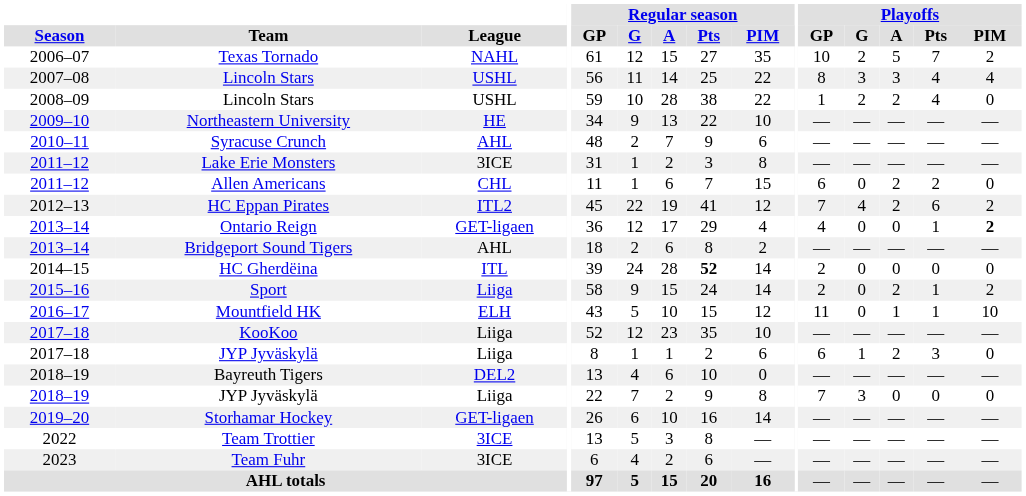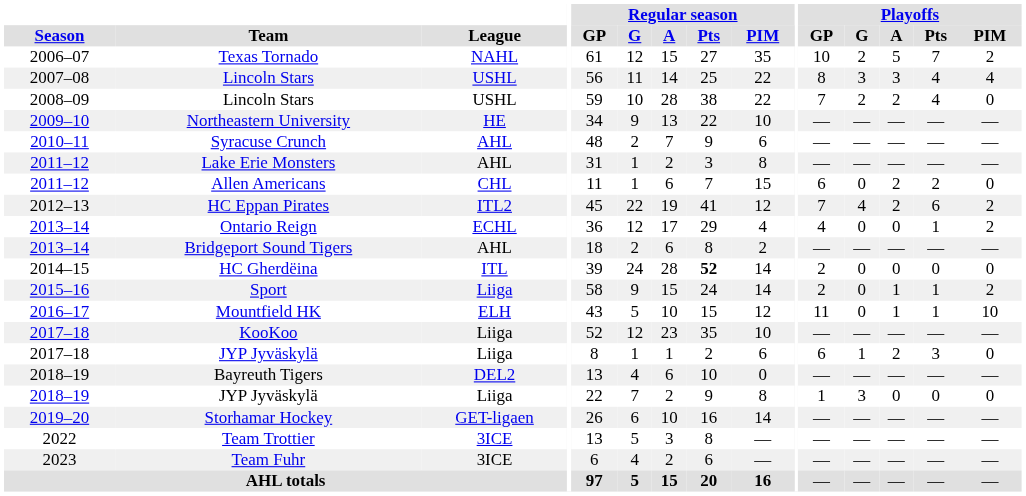 <table border="0" cellpadding="1" cellspacing="0" style="text-align:center; width:60em">
 <tr bgcolor="#e0e0e0">
 <th colspan="3" bgcolor="#ffffff"></th>
 <th rowspan="99" bgcolor="#ffffff"></th>
 <th colspan="5"><a href='#'>Regular season</a></th>
 <th rowspan="99" bgcolor="#ffffff"></th>
 <th colspan="5"><a href='#'>Playoffs</a></th>
 </tr>
 <tr bgcolor="#e0e0e0">
 <th><a href='#'>Season</a></th>
 <th>Team</th>
 <th>League</th>
 <th>GP</th>
 <th><a href='#'>G</a></th>
 <th><a href='#'>A</a></th>
 <th><a href='#'>Pts</a></th>
 <th><a href='#'>PIM</a></th>
 <th>GP</th>
 <th>G</th>
 <th>A</th>
 <th>Pts</th>
 <th>PIM</th>
 </tr>
 <tr ALIGN="center">
 <td>2006–07</td>
 <td><a href='#'>Texas Tornado</a></td>
 <td><a href='#'>NAHL</a></td>
 <td>61</td>
 <td>12</td>
 <td>15</td>
 <td>27</td>
 <td>35</td>
 <td>10</td>
 <td>2</td>
 <td>5</td>
 <td>7</td>
 <td>2</td>
 </tr>
 <tr ALIGN="center" bgcolor="#f0f0f0">
 <td>2007–08</td>
 <td><a href='#'>Lincoln Stars</a></td>
 <td><a href='#'>USHL</a></td>
 <td>56</td>
 <td>11</td>
 <td>14</td>
 <td>25</td>
 <td>22</td>
 <td>8</td>
 <td>3</td>
 <td>3</td>
 <td>4</td>
 <td>4</td>
 </tr>
 <tr ALIGN="center">
 <td>2008–09</td>
 <td>Lincoln Stars</td>
 <td>USHL</td>
 <td>59</td>
 <td>10</td>
 <td>28</td>
 <td>38</td>
 <td>22</td>
-<td>1</td>
+<td>7</td>
 <td>2</td>
 <td>2</td>
 <td>4</td>
 <td>0</td>
 </tr>
 <tr ALIGN="center" bgcolor="#f0f0f0">
 <td><a href='#'>2009–10</a></td>
 <td><a href='#'>Northeastern University</a></td>
 <td><a href='#'>HE</a></td>
 <td>34</td>
 <td>9</td>
 <td>13</td>
 <td>22</td>
 <td>10</td>
 <td>—</td>
 <td>—</td>
 <td>—</td>
 <td>—</td>
 <td>—</td>
 </tr>
 <tr ALIGN="center">
 <td><a href='#'>2010–11</a></td>
 <td><a href='#'>Syracuse Crunch</a></td>
 <td><a href='#'>AHL</a></td>
 <td>48</td>
 <td>2</td>
 <td>7</td>
 <td>9</td>
 <td>6</td>
 <td>—</td>
 <td>—</td>
 <td>—</td>
 <td>—</td>
 <td>—</td>
 </tr>
 <tr ALIGN="center" bgcolor="#f0f0f0">
 <td><a href='#'>2011–12</a></td>
 <td><a href='#'>Lake Erie Monsters</a></td>
-<td>3ICE</td>
+<td>AHL</td>
 <td>31</td>
 <td>1</td>
 <td>2</td>
 <td>3</td>
 <td>8</td>
 <td>—</td>
 <td>—</td>
 <td>—</td>
 <td>—</td>
 <td>—</td>
 </tr>
 <tr ALIGN="center">
 <td><a href='#'>2011–12</a></td>
 <td><a href='#'>Allen Americans</a></td>
 <td><a href='#'>CHL</a></td>
 <td>11</td>
 <td>1</td>
 <td>6</td>
 <td>7</td>
 <td>15</td>
 <td>6</td>
 <td>0</td>
 <td>2</td>
 <td>2</td>
 <td>0</td>
 </tr>
 <tr ALIGN="center" bgcolor="#f0f0f0">
 <td>2012–13</td>
 <td><a href='#'>HC Eppan Pirates</a></td>
 <td><a href='#'>ITL2</a></td>
 <td>45</td>
 <td>22</td>
 <td>19</td>
 <td>41</td>
 <td>12</td>
 <td>7</td>
 <td>4</td>
 <td>2</td>
 <td>6</td>
 <td>2</td>
 </tr>
 <tr ALIGN="center">
 <td><a href='#'>2013–14</a></td>
 <td><a href='#'>Ontario Reign</a></td>
-<td><a href='#'>GET-ligaen</a></td>
+<td><a href='#'>ECHL</a></td>
 <td>36</td>
 <td>12</td>
 <td>17</td>
 <td>29</td>
 <td>4</td>
 <td>4</td>
 <td>0</td>
 <td>0</td>
 <td>1</td>
-<td><strong>2</strong></td>
+<td>2</td>
 </tr>
 <tr ALIGN="center" bgcolor="#f0f0f0">
 <td><a href='#'>2013–14</a></td>
 <td><a href='#'>Bridgeport Sound Tigers</a></td>
 <td>AHL</td>
 <td>18</td>
 <td>2</td>
 <td>6</td>
 <td>8</td>
 <td>2</td>
 <td>—</td>
 <td>—</td>
 <td>—</td>
 <td>—</td>
 <td>—</td>
 </tr>
 <tr ALIGN="center">
 <td>2014–15</td>
 <td><a href='#'>HC Gherdëina</a></td>
 <td><a href='#'>ITL</a></td>
 <td>39</td>
 <td>24</td>
 <td>28</td>
 <td><strong>52</strong></td>
 <td>14</td>
 <td>2</td>
 <td>0</td>
 <td>0</td>
 <td>0</td>
 <td>0</td>
 </tr>
 <tr ALIGN="center" bgcolor="#f0f0f0">
 <td><a href='#'>2015–16</a></td>
 <td><a href='#'>Sport</a></td>
 <td><a href='#'>Liiga</a></td>
 <td>58</td>
 <td>9</td>
 <td>15</td>
 <td>24</td>
 <td>14</td>
 <td>2</td>
 <td>0</td>
-<td>2</td>
+<td>1</td>
 <td>1</td>
 <td>2</td>
 </tr>
 <tr ALIGN="center">
 <td><a href='#'>2016–17</a></td>
 <td><a href='#'>Mountfield HK</a></td>
 <td><a href='#'>ELH</a></td>
 <td>43</td>
 <td>5</td>
 <td>10</td>
 <td>15</td>
 <td>12</td>
 <td>11</td>
 <td>0</td>
 <td>1</td>
 <td>1</td>
 <td>10</td>
 </tr>
 <tr ALIGN="center"  bgcolor="#f0f0f0">
 <td><a href='#'>2017–18</a></td>
 <td><a href='#'>KooKoo</a></td>
 <td>Liiga</td>
 <td>52</td>
 <td>12</td>
 <td>23</td>
 <td>35</td>
 <td>10</td>
 <td>—</td>
 <td>—</td>
 <td>—</td>
 <td>—</td>
 <td>—</td>
 </tr>
 <tr ALIGN="center">
 <td>2017–18</td>
 <td><a href='#'>JYP Jyväskylä</a></td>
 <td>Liiga</td>
 <td>8</td>
 <td>1</td>
 <td>1</td>
 <td>2</td>
 <td>6</td>
 <td>6</td>
 <td>1</td>
 <td>2</td>
 <td>3</td>
 <td>0</td>
 </tr>
 <tr ALIGN="center"  bgcolor="#f0f0f0">
 <td>2018–19</td>
 <td>Bayreuth Tigers</td>
 <td><a href='#'>DEL2</a></td>
 <td>13</td>
 <td>4</td>
 <td>6</td>
 <td>10</td>
 <td>0</td>
 <td>—</td>
 <td>—</td>
 <td>—</td>
 <td>—</td>
 <td>—</td>
 </tr>
 <tr ALIGN="center">
 <td><a href='#'>2018–19</a></td>
 <td>JYP Jyväskylä</td>
 <td>Liiga</td>
 <td>22</td>
 <td>7</td>
 <td>2</td>
 <td>9</td>
 <td>8</td>
-<td>7</td>
+<td>1</td>
 <td>3</td>
 <td>0</td>
 <td>0</td>
 <td>0</td>
 </tr>
 <tr bgcolor="#f0f0f0">
 <td><a href='#'>2019–20</a></td>
 <td><a href='#'>Storhamar Hockey</a></td>
 <td><a href='#'>GET-ligaen</a></td>
 <td>26</td>
 <td>6</td>
 <td>10</td>
 <td>16</td>
 <td>14</td>
 <td>—</td>
 <td>—</td>
 <td>—</td>
 <td>—</td>
 <td>—</td>
 </tr>
 <tr>
 <td>2022</td>
 <td><a href='#'>Team Trottier</a></td>
 <td><a href='#'>3ICE</a></td>
 <td>13</td>
 <td>5</td>
 <td>3</td>
 <td>8</td>
 <td>—</td>
 <td>—</td>
 <td>—</td>
 <td>—</td>
 <td>—</td>
 <td>—</td>
 </tr>
 <tr bgcolor="#f0f0f0">
 <td>2023</td>
 <td><a href='#'>Team Fuhr</a></td>
 <td>3ICE</td>
 <td>6</td>
 <td>4</td>
 <td>2</td>
 <td>6</td>
 <td>—</td>
 <td>—</td>
 <td>—</td>
 <td>—</td>
 <td>—</td>
 <td>—</td>
 </tr>
 <tr bgcolor="#e0e0e0">
 <th colspan="3">AHL totals</th>
 <th>97</th>
 <th>5</th>
 <th>15</th>
 <th>20</th>
 <th>16</th>
 <td>—</td>
 <td>—</td>
 <td>—</td>
 <td>—</td>
 <td>—</td>
 </tr>
 </table>
